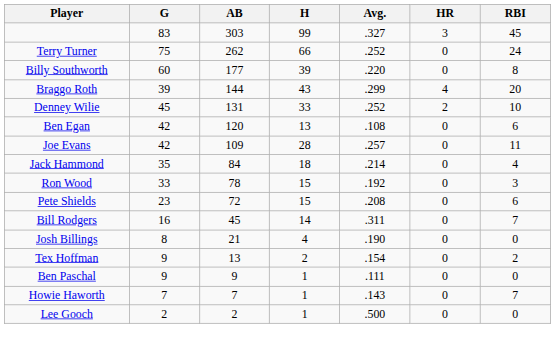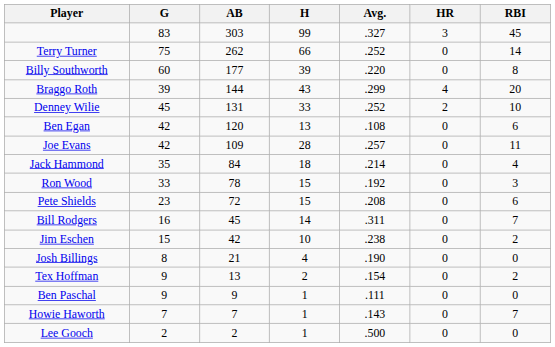 <table class="wikitable sortable">
 <tr>
 <th bgcolor="#DDDDFF" width="16%">Player</th>
 <th bgcolor="#DDDDFF" width="9%">G</th>
 <th bgcolor="#DDDDFF" width="9%">AB</th>
 <th bgcolor="#DDDDFF" width="9%">H</th>
 <th bgcolor="#DDDDFF" width="9%">Avg.</th>
 <th bgcolor="#DDDDFF" width="9%">HR</th>
 <th bgcolor="#DDDDFF" width="9%">RBI</th>
 </tr>
 <tr align="center">
 <td></td>
 <td>83</td>
 <td>303</td>
 <td>99</td>
 <td>.327</td>
 <td>3</td>
 <td>45</td>
 </tr>
 <tr align="center">
 <td><a href='#'>Terry Turner</a></td>
 <td>75</td>
 <td>262</td>
 <td>66</td>
 <td>.252</td>
 <td>0</td>
-<td>24</td>
+<td>14</td>
 </tr>
 <tr align=center>
 <td><a href='#'>Billy Southworth</a></td>
 <td>60</td>
 <td>177</td>
 <td>39</td>
 <td>.220</td>
 <td>0</td>
 <td>8</td>
 </tr>
 <tr align=center>
 <td><a href='#'>Braggo Roth</a></td>
 <td>39</td>
 <td>144</td>
 <td>43</td>
 <td>.299</td>
 <td>4</td>
 <td>20</td>
 </tr>
 <tr align=center>
 <td><a href='#'>Denney Wilie</a></td>
 <td>45</td>
 <td>131</td>
 <td>33</td>
 <td>.252</td>
 <td>2</td>
 <td>10</td>
 </tr>
 <tr align=center>
 <td><a href='#'>Ben Egan</a></td>
 <td>42</td>
 <td>120</td>
 <td>13</td>
 <td>.108</td>
 <td>0</td>
 <td>6</td>
 </tr>
 <tr align=center>
 <td><a href='#'>Joe Evans</a></td>
 <td>42</td>
 <td>109</td>
 <td>28</td>
 <td>.257</td>
 <td>0</td>
 <td>11</td>
 </tr>
 <tr align=center>
 <td><a href='#'>Jack Hammond</a></td>
 <td>35</td>
 <td>84</td>
 <td>18</td>
 <td>.214</td>
 <td>0</td>
 <td>4</td>
 </tr>
 <tr align=center>
 <td><a href='#'>Ron Wood</a></td>
 <td>33</td>
 <td>78</td>
 <td>15</td>
 <td>.192</td>
 <td>0</td>
 <td>3</td>
 </tr>
 <tr align=center>
 <td><a href='#'>Pete Shields</a></td>
 <td>23</td>
 <td>72</td>
 <td>15</td>
 <td>.208</td>
 <td>0</td>
 <td>6</td>
 </tr>
 <tr align=center>
 <td><a href='#'>Bill Rodgers</a></td>
 <td>16</td>
 <td>45</td>
 <td>14</td>
 <td>.311</td>
 <td>0</td>
 <td>7</td>
 </tr>
 <tr align=center>
+<td><a href='#'>Jim Eschen</a></td>
+<td>15</td>
+<td>42</td>
+<td>10</td>
+<td>.238</td>
+<td>0</td>
+<td>2</td>
+</tr>
+<tr align=center>
 <td><a href='#'>Josh Billings</a></td>
 <td>8</td>
 <td>21</td>
 <td>4</td>
 <td>.190</td>
 <td>0</td>
 <td>0</td>
 </tr>
 <tr align=center>
 <td><a href='#'>Tex Hoffman</a></td>
 <td>9</td>
 <td>13</td>
 <td>2</td>
 <td>.154</td>
 <td>0</td>
 <td>2</td>
 </tr>
 <tr align=center>
 <td><a href='#'>Ben Paschal</a></td>
 <td>9</td>
 <td>9</td>
 <td>1</td>
 <td>.111</td>
 <td>0</td>
 <td>0</td>
 </tr>
 <tr align=center>
 <td><a href='#'>Howie Haworth</a></td>
 <td>7</td>
 <td>7</td>
 <td>1</td>
 <td>.143</td>
 <td>0</td>
 <td>7</td>
 </tr>
 <tr align=center>
 <td><a href='#'>Lee Gooch</a></td>
 <td>2</td>
 <td>2</td>
 <td>1</td>
 <td>.500</td>
 <td>0</td>
 <td>0</td>
 </tr>
 </table>
